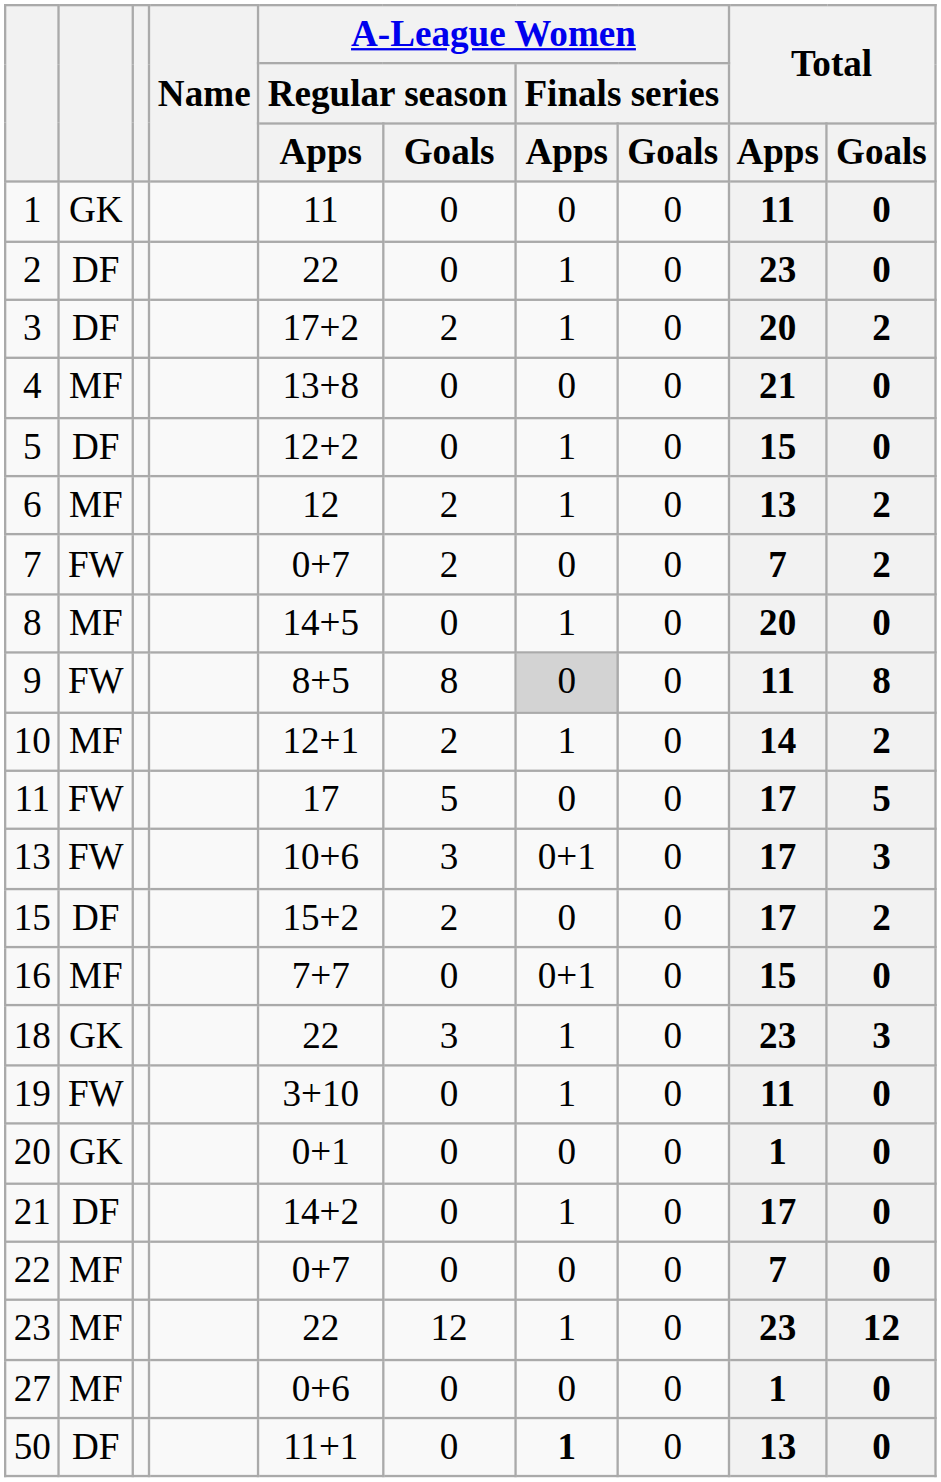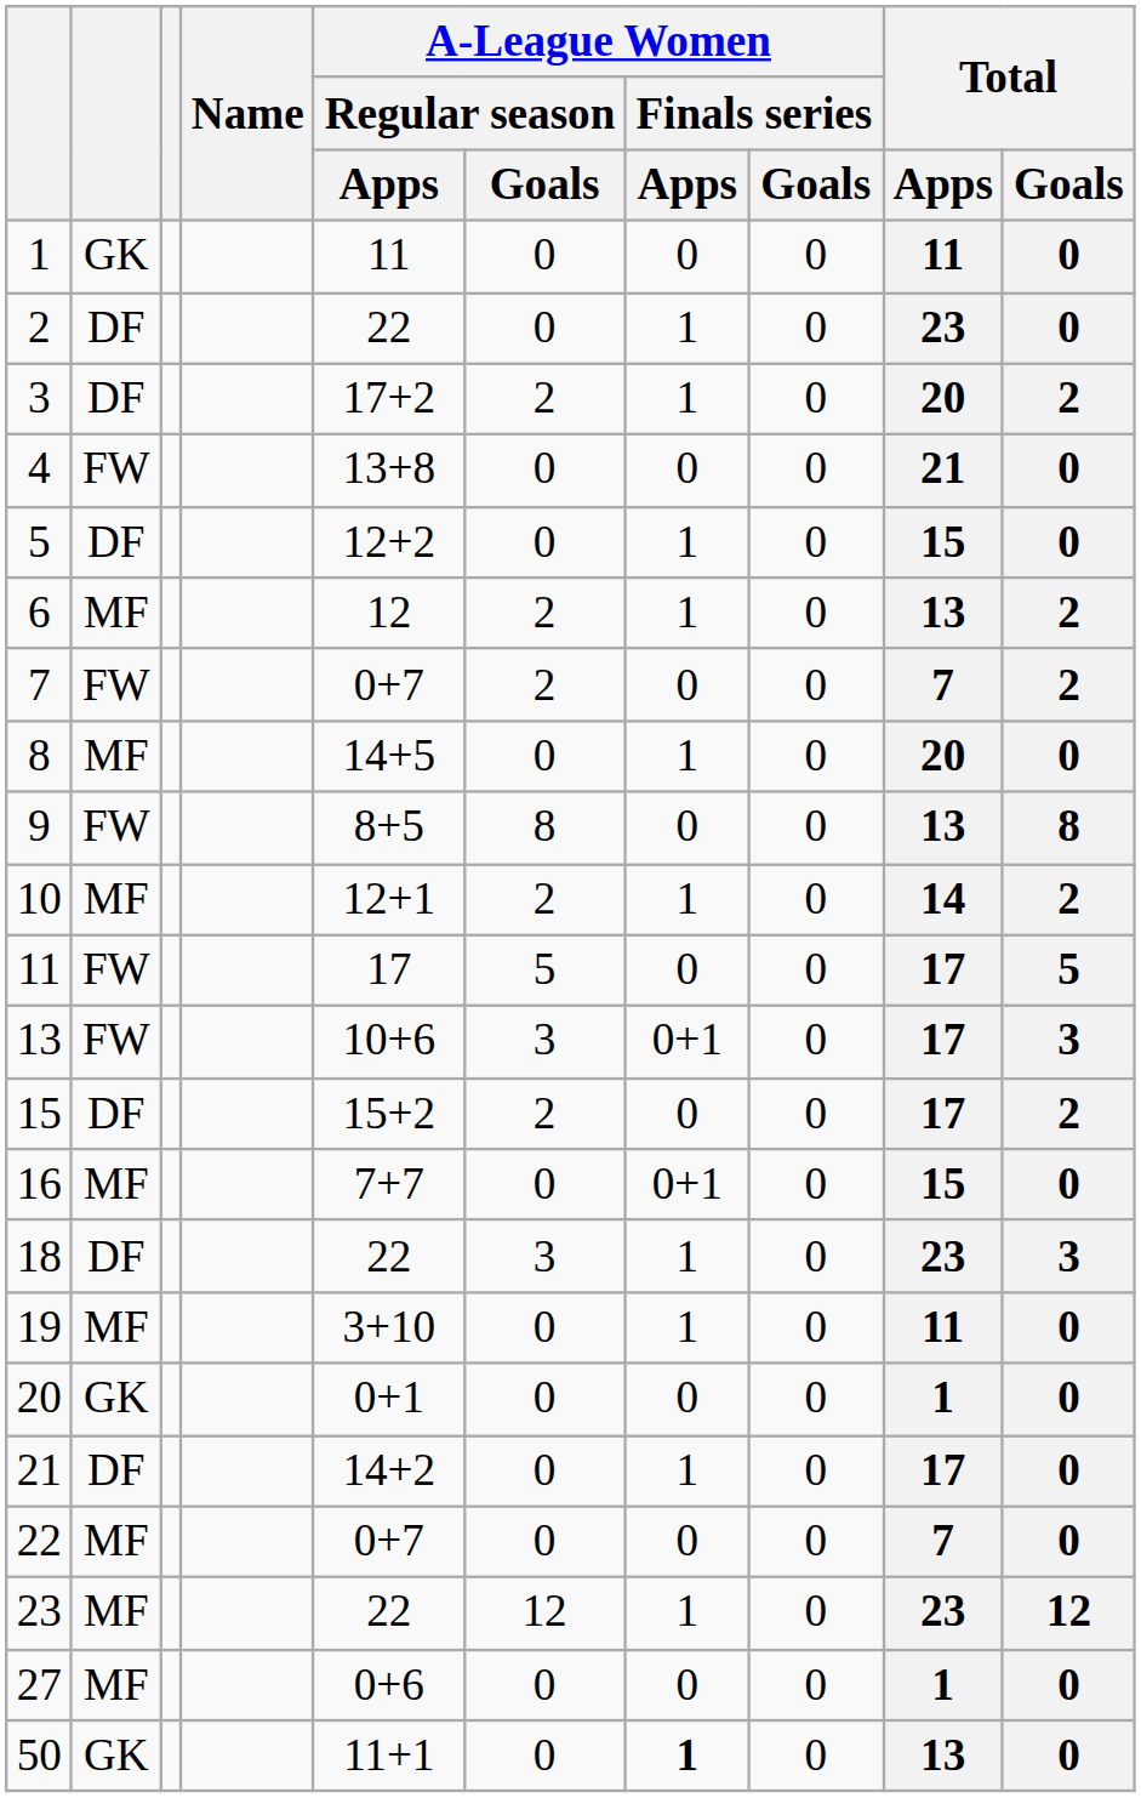 <table class="wikitable sortable" style="text-align:center;">
 <tr>
 <th rowspan="3"></th>
 <th rowspan="3"></th>
 <th rowspan="3"></th>
 <th rowspan="3">Name</th>
 <th colspan="4"><a href='#'>A-League Women</a></th>
 <th colspan="2" rowspan="2">Total</th>
 </tr>
 <tr>
 <th colspan="2">Regular season</th>
 <th colspan="2">Finals series</th>
 </tr>
 <tr>
 <th>Apps</th>
 <th>Goals</th>
 <th>Apps</th>
 <th>Goals</th>
 <th>Apps</th>
 <th>Goals</th>
 </tr>
 <tr>
 <td>1</td>
 <td>GK</td>
 <td></td>
 <td align="left"><br></td>
 <td>11</td>
 <td>0<br></td>
 <td>0</td>
 <td>0<br></td>
 <th>11</th>
 <th>0</th>
 </tr>
 <tr>
 <td>2</td>
 <td>DF</td>
 <td></td>
 <td align="left"><br></td>
 <td>22</td>
 <td>0<br></td>
 <td>1</td>
 <td>0<br></td>
 <th>23</th>
 <th>0</th>
 </tr>
 <tr>
 <td>3</td>
 <td>DF</td>
 <td></td>
 <td align="left"><br></td>
 <td>17+2</td>
 <td>2<br></td>
 <td>1</td>
 <td>0<br></td>
 <th>20</th>
 <th>2</th>
 </tr>
 <tr>
 <td>4</td>
-<td>MF</td>
+<td>FW</td>
 <td></td>
 <td align="left"><br></td>
 <td>13+8</td>
 <td>0<br></td>
 <td>0</td>
 <td>0<br></td>
 <th>21</th>
 <th>0</th>
 </tr>
 <tr>
 <td>5</td>
 <td>DF</td>
 <td></td>
 <td align="left"><br></td>
 <td>12+2</td>
 <td>0<br></td>
 <td>1</td>
 <td>0<br></td>
 <th>15</th>
 <th>0</th>
 </tr>
 <tr>
 <td>6</td>
 <td>MF</td>
 <td></td>
 <td align="left"><br></td>
 <td>12</td>
 <td>2<br></td>
 <td>1</td>
 <td>0<br></td>
 <th>13</th>
 <th>2</th>
 </tr>
 <tr>
 <td>7</td>
 <td>FW</td>
 <td></td>
 <td align="left"><br></td>
 <td>0+7</td>
 <td>2<br></td>
 <td>0</td>
 <td>0<br></td>
 <th>7</th>
 <th>2</th>
 </tr>
 <tr>
 <td>8</td>
 <td>MF</td>
 <td></td>
 <td align="left"><br></td>
 <td>14+5</td>
 <td>0<br></td>
 <td>1</td>
 <td>0<br></td>
 <th>20</th>
 <th>0</th>
 </tr>
 <tr>
 <td>9</td>
 <td>FW</td>
 <td></td>
 <td align="left"><br></td>
 <td>8+5</td>
 <td>8<br></td>
-<td style="background: lightgrey;">0</td>
+<td>0</td>
 <td>0<br></td>
-<th>11</th>
+<th>13</th>
 <th>8</th>
 </tr>
 <tr>
 <td>10</td>
 <td>MF</td>
 <td></td>
 <td align="left"><br></td>
 <td>12+1</td>
 <td>2<br></td>
 <td>1</td>
 <td>0<br></td>
 <th>14</th>
 <th>2</th>
 </tr>
 <tr>
 <td>11</td>
 <td>FW</td>
 <td></td>
 <td align="left"><br></td>
 <td>17</td>
 <td>5<br></td>
 <td>0</td>
 <td>0<br></td>
 <th>17</th>
 <th>5</th>
 </tr>
 <tr>
 <td>13</td>
 <td>FW</td>
 <td></td>
 <td align="left"><br></td>
 <td>10+6</td>
 <td>3<br></td>
 <td>0+1</td>
 <td>0<br></td>
 <th>17</th>
 <th>3</th>
 </tr>
 <tr>
 <td>15</td>
 <td>DF</td>
 <td></td>
 <td align="left"><br></td>
 <td>15+2</td>
 <td>2<br></td>
 <td>0</td>
 <td>0<br></td>
 <th>17</th>
 <th>2</th>
 </tr>
 <tr>
 <td>16</td>
 <td>MF</td>
 <td></td>
 <td align="left"><br></td>
 <td>7+7</td>
 <td>0<br></td>
 <td>0+1</td>
 <td>0<br></td>
 <th>15</th>
 <th>0</th>
 </tr>
 <tr>
 <td>18</td>
-<td>GK</td>
+<td>DF</td>
 <td></td>
 <td align="left"><br></td>
 <td>22</td>
 <td>3<br></td>
 <td>1</td>
 <td>0<br></td>
 <th>23</th>
 <th>3</th>
 </tr>
 <tr>
 <td>19</td>
-<td>FW</td>
+<td>MF</td>
 <td></td>
 <td align="left"><br></td>
 <td>3+10</td>
 <td>0<br></td>
 <td>1</td>
 <td>0<br></td>
 <th>11</th>
 <th>0</th>
 </tr>
 <tr>
 <td>20</td>
 <td>GK</td>
 <td></td>
 <td align="left"><br></td>
 <td>0+1</td>
 <td>0<br></td>
 <td>0</td>
 <td>0<br></td>
 <th>1</th>
 <th>0</th>
 </tr>
 <tr>
 <td>21</td>
 <td>DF</td>
 <td></td>
 <td align="left"><br></td>
 <td>14+2</td>
 <td>0<br></td>
 <td>1</td>
 <td>0<br></td>
 <th>17</th>
 <th>0</th>
 </tr>
 <tr>
 <td>22</td>
 <td>MF</td>
 <td></td>
 <td align="left"><br></td>
 <td>0+7</td>
 <td>0<br></td>
 <td>0</td>
 <td>0<br></td>
 <th>7</th>
 <th>0</th>
 </tr>
 <tr>
 <td>23</td>
 <td>MF</td>
 <td></td>
 <td align="left"><br></td>
 <td>22</td>
 <td>12<br></td>
 <td>1</td>
 <td>0<br></td>
 <th>23</th>
 <th>12</th>
 </tr>
 <tr>
 <td>27</td>
 <td>MF</td>
 <td></td>
 <td align="left"><br></td>
 <td>0+6</td>
 <td>0<br></td>
 <td>0</td>
 <td>0<br></td>
 <th>1</th>
 <th>0</th>
 </tr>
 <tr>
 <td>50</td>
-<td>DF</td>
+<td>GK</td>
 <td></td>
 <td align="left"><br></td>
 <td>11+1</td>
 <td>0<br></td>
 <td><strong>1</strong></td>
 <td>0<br></td>
 <th>13</th>
 <th>0</th>
 </tr>
 </table>
